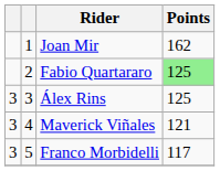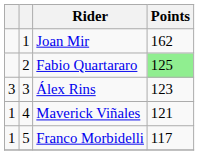 <table class="wikitable" style="font-size: 95%;">
 <tr>
 <th></th>
 <th></th>
 <th>Rider</th>
 <th>Points</th>
 </tr>
 <tr>
 <td></td>
 <td align=center>1</td>
 <td> <a href='#'>Joan Mir</a></td>
 <td align=left>162</td>
 </tr>
 <tr>
 <td></td>
 <td align=center>2</td>
 <td> <a href='#'>Fabio Quartararo</a></td>
 <td align=left style="background: lightgreen;">125</td>
 </tr>
 <tr>
 <td> 3</td>
 <td align=center>3</td>
 <td> <a href='#'>Álex Rins</a></td>
-<td align=left>125</td>
+<td align=left>123</td>
 </tr>
 <tr>
-<td> 3</td>
+<td> 1</td>
 <td align=center>4</td>
 <td> <a href='#'>Maverick Viñales</a></td>
 <td align=left>121</td>
 </tr>
 <tr>
-<td> 3</td>
+<td> 1</td>
 <td align=center>5</td>
 <td> <a href='#'>Franco Morbidelli</a></td>
 <td align=left>117</td>
 </tr>
 <tr>
 </tr>
 </table>
